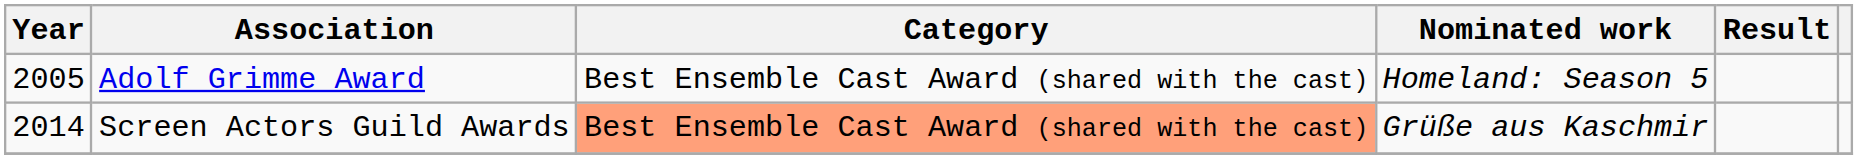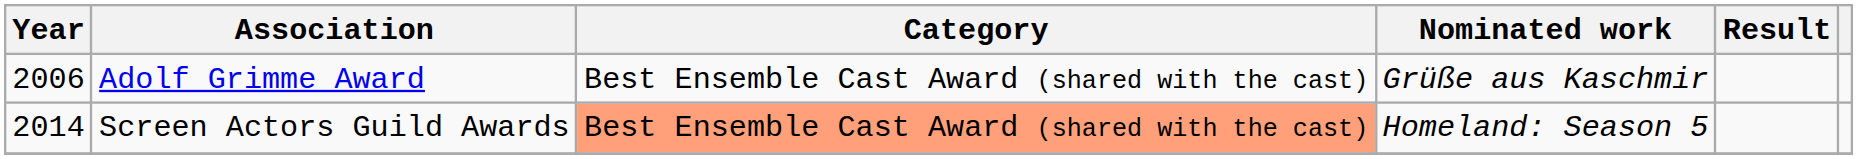 <table class="wikitable">
 <tr>
 <th>Year</th>
 <th>Association</th>
 <th>Category</th>
 <th>Nominated work</th>
 <th>Result</th>
 <th></th>
 </tr>
 <tr>
-<td>2005</td>
+<td>2006</td>
 <td><a href='#'>Adolf Grimme Award</a></td>
 <td>Best Ensemble Cast Award <small>(shared with the cast)</small></td>
-<td><em>Homeland: Season 5</em></td>
+<td><em>Grüße aus Kaschmir</em></td>
 <td></td>
 <td></td>
 </tr>
 <tr>
 <td>2014</td>
 <td>Screen Actors Guild Awards</td>
 <td style="background: lightsalmon;">Best Ensemble Cast Award <small>(shared with the cast)</small></td>
-<td><em>Grüße aus Kaschmir</em></td>
+<td><em>Homeland: Season 5</em></td>
 <td></td>
 <td></td>
 </tr>
 <tr>
 </tr>
 </table>
